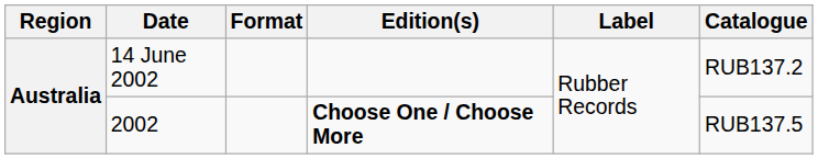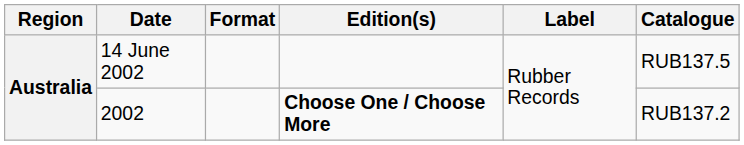 <table class="wikitable plainrowheaders">
 <tr>
 <th scope="col">Region</th>
 <th scope="col">Date</th>
 <th scope="col">Format</th>
 <th scope="col">Edition(s)</th>
 <th scope="col">Label</th>
 <th scope="col">Catalogue</th>
 </tr>
 <tr>
 <th scope="row" rowspan="2">Australia</th>
 <td>14 June 2002</td>
 <td></td>
 <td></td>
 <td rowspan="2">Rubber Records</td>
-<td>RUB137.2</td>
+<td>RUB137.5</td>
 </tr>
 <tr>
 <td>2002</td>
 <td></td>
 <td><strong>Choose One / Choose More</strong></td>
-<td>RUB137.5</td>
+<td>RUB137.2</td>
 </tr>
 </table>
